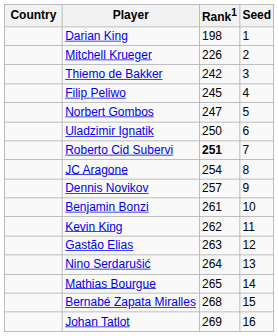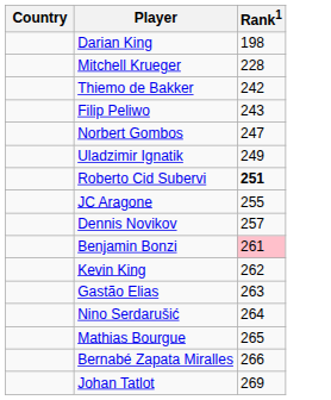 <table class="sortable wikitable">
 <tr>
 <th width="70">Country</th>
 <th width="175">Player</th>
 <th>Rank<sup>1</sup></th>
-<th>Seed</th>
 </tr>
 <tr>
 <td></td>
 <td><a href='#'>Darian King</a></td>
 <td>198</td>
-<td>1</td>
 </tr>
 <tr>
 <td></td>
 <td><a href='#'>Mitchell Krueger</a></td>
-<td>226</td>
-<td>2</td>
+<td>228</td>
 </tr>
 <tr>
 <td></td>
 <td><a href='#'>Thiemo de Bakker</a></td>
 <td>242</td>
-<td>3</td>
 </tr>
 <tr>
 <td></td>
 <td><a href='#'>Filip Peliwo</a></td>
-<td>245</td>
-<td>4</td>
+<td>243</td>
 </tr>
 <tr>
 <td></td>
 <td><a href='#'>Norbert Gombos</a></td>
 <td>247</td>
-<td>5</td>
 </tr>
 <tr>
 <td></td>
 <td><a href='#'>Uladzimir Ignatik</a></td>
-<td>250</td>
-<td>6</td>
+<td>249</td>
 </tr>
 <tr>
 <td></td>
 <td><a href='#'>Roberto Cid Subervi</a></td>
 <td><strong>251</strong></td>
-<td>7</td>
 </tr>
 <tr>
 <td></td>
 <td><a href='#'>JC Aragone</a></td>
-<td>254</td>
-<td>8</td>
+<td>255</td>
 </tr>
 <tr>
 <td></td>
 <td><a href='#'>Dennis Novikov</a></td>
 <td>257</td>
-<td>9</td>
 </tr>
 <tr>
 <td></td>
 <td><a href='#'>Benjamin Bonzi</a></td>
-<td>261</td>
-<td>10</td>
+<td style="background: pink;">261</td>
 </tr>
 <tr>
 <td></td>
 <td><a href='#'>Kevin King</a></td>
 <td>262</td>
-<td>11</td>
 </tr>
 <tr>
 <td></td>
 <td><a href='#'>Gastão Elias</a></td>
 <td>263</td>
-<td>12</td>
 </tr>
 <tr>
 <td></td>
 <td><a href='#'>Nino Serdarušić</a></td>
 <td>264</td>
-<td>13</td>
 </tr>
 <tr>
 <td></td>
 <td><a href='#'>Mathias Bourgue</a></td>
 <td>265</td>
-<td>14</td>
 </tr>
 <tr>
 <td></td>
 <td><a href='#'>Bernabé Zapata Miralles</a></td>
-<td>268</td>
-<td>15</td>
+<td>266</td>
 </tr>
 <tr>
 <td></td>
 <td><a href='#'>Johan Tatlot</a></td>
 <td>269</td>
-<td>16</td>
 </tr>
 </table>
